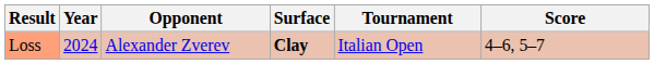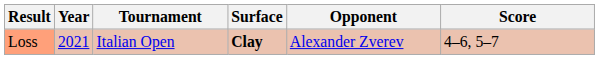 <table class="wikitable">
 <tr>
 <th>Result</th>
 <th>Year</th>
+<th width=130>Tournament</th>
+<th>Surface</th>
 <th width=150>Opponent</th>
-<th>Surface</th>
-<th width=130>Tournament</th>
 <th class=unsortable width=150>Score</th>
 </tr>
 <tr bgcolor=ebc2af>
 <td bgcolor=ffa07a>Loss</td>
-<td><a href='#'>2024</a></td>
+<td><a href='#'>2021</a></td>
+<td><a href='#'>Italian Open</a></td>
+<td><strong>Clay</strong></td>
 <td> <a href='#'>Alexander Zverev</a></td>
-<td><strong>Clay</strong></td>
-<td><a href='#'>Italian Open</a></td>
 <td>4–6, 5–7</td>
 </tr>
 </table>
